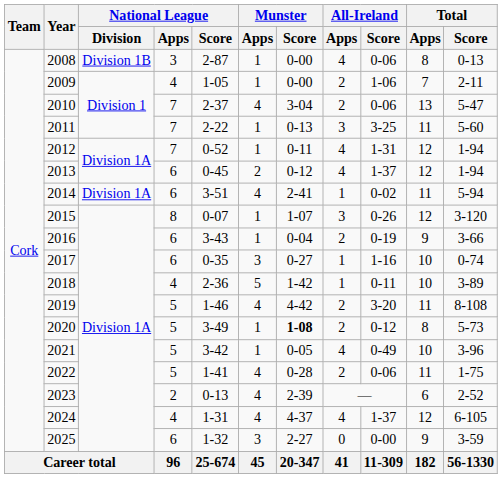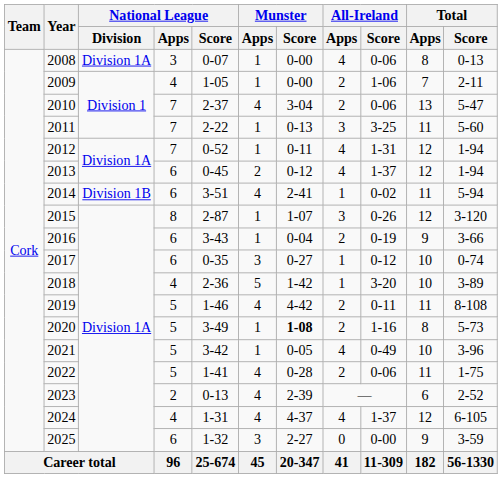 <table class="wikitable" style="text-align:center">
 <tr>
 <th rowspan="2">Team</th>
 <th rowspan="2">Year</th>
 <th colspan="3"><a href='#'>National League</a></th>
 <th colspan="2"><a href='#'>Munster</a></th>
 <th colspan="2"><a href='#'>All-Ireland</a></th>
 <th colspan="2">Total</th>
 </tr>
 <tr>
 <th>Division</th>
 <th>Apps</th>
 <th>Score</th>
 <th>Apps</th>
 <th>Score</th>
 <th>Apps</th>
 <th>Score</th>
 <th>Apps</th>
 <th>Score</th>
 </tr>
 <tr>
 <td rowspan="18"><a href='#'>Cork</a></td>
 <td>2008</td>
-<td rowspan="1"><a href='#'>Division 1B</a></td>
+<td rowspan="1"><a href='#'>Division 1A</a></td>
 <td>3</td>
-<td>2-87</td>
+<td>0-07</td>
 <td>1</td>
 <td>0-00</td>
 <td>4</td>
 <td>0-06</td>
 <td>8</td>
 <td>0-13</td>
 </tr>
 <tr>
 <td>2009</td>
 <td rowspan="3"><a href='#'>Division 1</a></td>
 <td>4</td>
 <td>1-05</td>
 <td>1</td>
 <td>0-00</td>
 <td>2</td>
 <td>1-06</td>
 <td>7</td>
 <td>2-11</td>
 </tr>
 <tr>
 <td>2010</td>
 <td>7</td>
 <td>2-37</td>
 <td>4</td>
 <td>3-04</td>
 <td>2</td>
 <td>0-06</td>
 <td>13</td>
 <td>5-47</td>
 </tr>
 <tr>
 <td>2011</td>
 <td>7</td>
 <td>2-22</td>
 <td>1</td>
 <td>0-13</td>
 <td>3</td>
 <td>3-25</td>
 <td>11</td>
 <td>5-60</td>
 </tr>
 <tr>
 <td>2012</td>
 <td rowspan="2"><a href='#'>Division 1A</a></td>
 <td>7</td>
 <td>0-52</td>
 <td>1</td>
 <td>0-11</td>
 <td>4</td>
 <td>1-31</td>
 <td>12</td>
 <td>1-94</td>
 </tr>
 <tr>
 <td>2013</td>
 <td>6</td>
 <td>0-45</td>
 <td>2</td>
 <td>0-12</td>
 <td>4</td>
 <td>1-37</td>
 <td>12</td>
 <td>1-94</td>
 </tr>
 <tr>
 <td>2014</td>
-<td rowspan="1"><a href='#'>Division 1A</a></td>
+<td rowspan="1"><a href='#'>Division 1B</a></td>
 <td>6</td>
 <td>3-51</td>
 <td>4</td>
 <td>2-41</td>
 <td>1</td>
 <td>0-02</td>
 <td>11</td>
 <td>5-94</td>
 </tr>
 <tr>
 <td>2015</td>
 <td rowspan="11"><a href='#'>Division 1A</a></td>
 <td>8</td>
-<td>0-07</td>
+<td>2-87</td>
 <td>1</td>
 <td>1-07</td>
 <td>3</td>
 <td>0-26</td>
 <td>12</td>
 <td>3-120</td>
 </tr>
 <tr>
 <td>2016</td>
 <td>6</td>
 <td>3-43</td>
 <td>1</td>
 <td>0-04</td>
 <td>2</td>
 <td>0-19</td>
 <td>9</td>
 <td>3-66</td>
 </tr>
 <tr>
 <td>2017</td>
 <td>6</td>
 <td>0-35</td>
 <td>3</td>
 <td>0-27</td>
 <td>1</td>
-<td>1-16</td>
+<td>0-12</td>
 <td>10</td>
 <td>0-74</td>
 </tr>
 <tr>
 <td>2018</td>
 <td>4</td>
 <td>2-36</td>
 <td>5</td>
 <td>1-42</td>
 <td>1</td>
-<td>0-11</td>
+<td>3-20</td>
 <td>10</td>
 <td>3-89</td>
 </tr>
 <tr>
 <td>2019</td>
 <td>5</td>
 <td>1-46</td>
 <td>4</td>
 <td>4-42</td>
 <td>2</td>
-<td>3-20</td>
+<td>0-11</td>
 <td>11</td>
 <td>8-108</td>
 </tr>
 <tr>
 <td>2020</td>
 <td>5</td>
 <td>3-49</td>
 <td>1</td>
 <td><strong>1-08</strong></td>
 <td>2</td>
-<td>0-12</td>
+<td>1-16</td>
 <td>8</td>
 <td>5-73</td>
 </tr>
 <tr>
 <td>2021</td>
 <td>5</td>
 <td>3-42</td>
 <td>1</td>
 <td>0-05</td>
 <td>4</td>
 <td>0-49</td>
 <td>10</td>
 <td>3-96</td>
 </tr>
 <tr>
 <td>2022</td>
 <td>5</td>
 <td>1-41</td>
 <td>4</td>
 <td>0-28</td>
 <td>2</td>
 <td>0-06</td>
 <td>11</td>
 <td>1-75</td>
 </tr>
 <tr>
 <td>2023</td>
 <td>2</td>
 <td>0-13</td>
 <td>4</td>
 <td>2-39</td>
 <td colspan=2>—</td>
 <td>6</td>
 <td>2-52</td>
 </tr>
 <tr>
 <td>2024</td>
 <td>4</td>
 <td>1-31</td>
 <td>4</td>
 <td>4-37</td>
 <td>4</td>
 <td>1-37</td>
 <td>12</td>
 <td>6-105</td>
 </tr>
 <tr>
 <td>2025</td>
 <td>6</td>
 <td>1-32</td>
 <td>3</td>
 <td>2-27</td>
 <td>0</td>
 <td>0-00</td>
 <td>9</td>
 <td>3-59</td>
 </tr>
 <tr>
 <th colspan="3">Career total</th>
 <th>96</th>
 <th>25-674</th>
 <th>45</th>
 <th>20-347</th>
 <th>41</th>
 <th>11-309</th>
 <th>182</th>
 <th>56-1330</th>
 </tr>
 </table>
